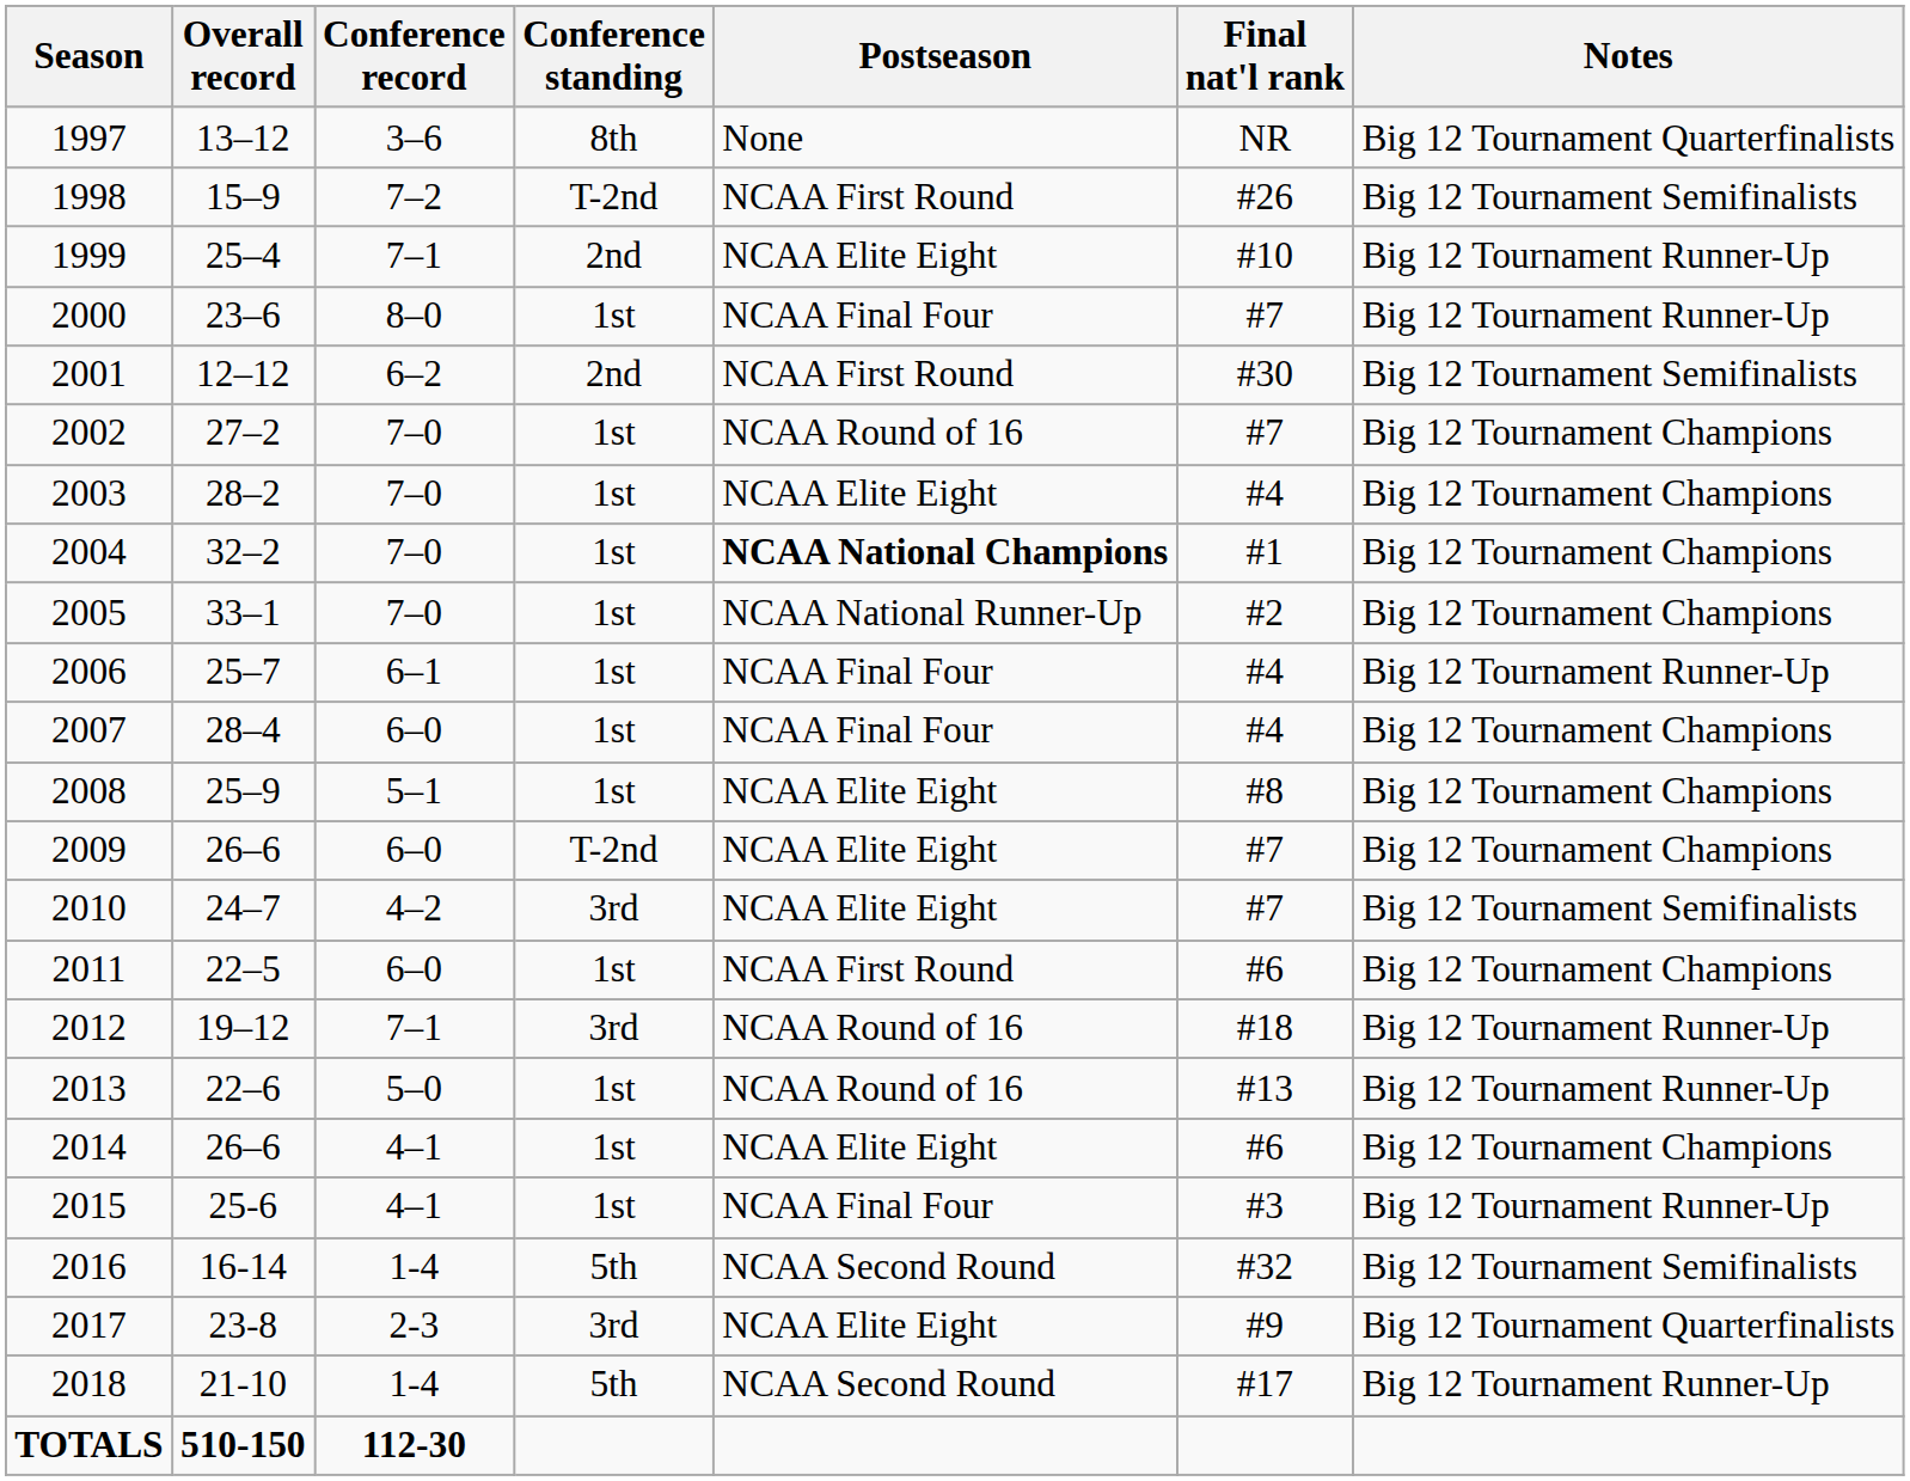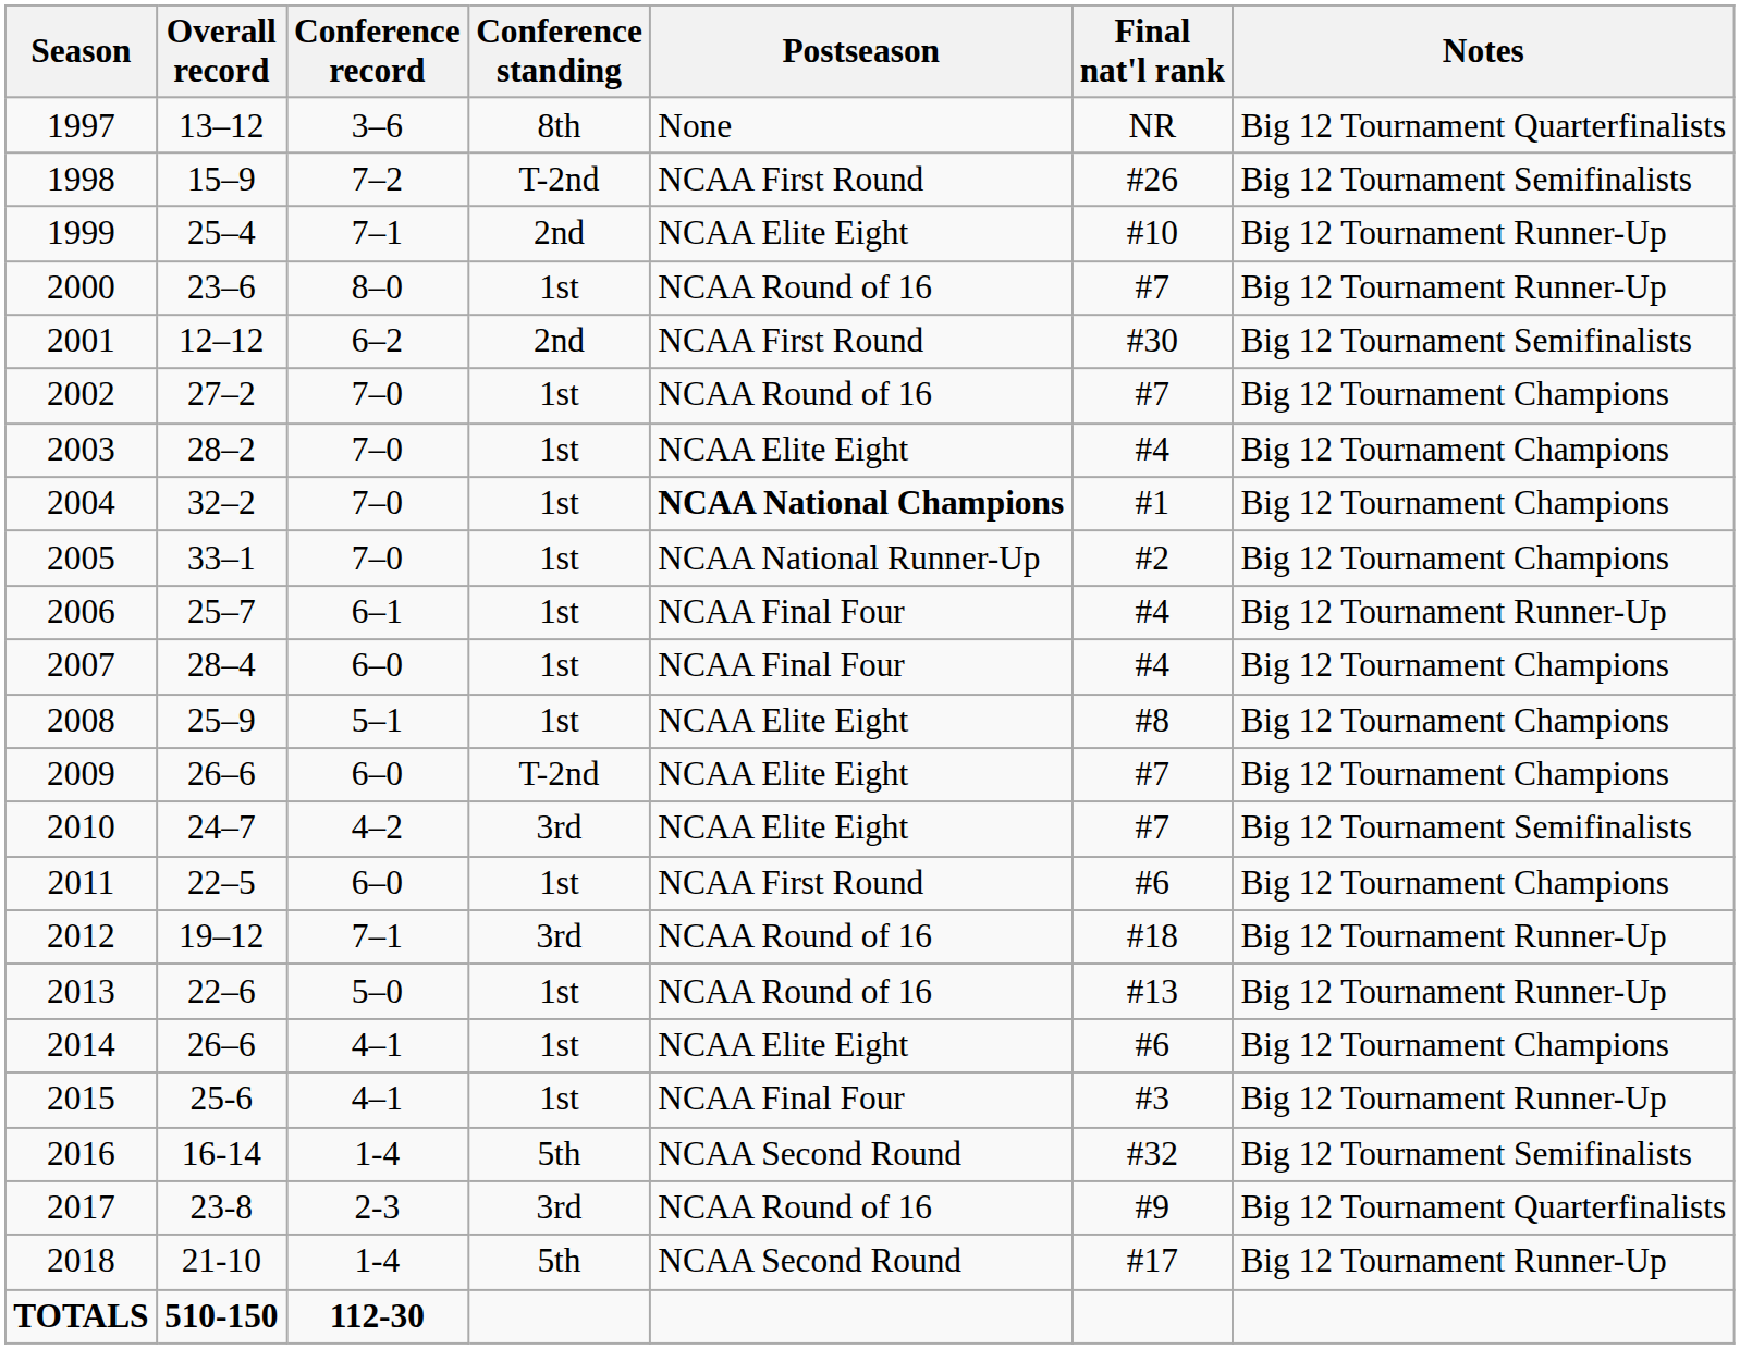 <table class="wikitable" style="text-align:center">
 <tr bgcolor="#CCCCCC">
 <th>Season</th>
 <th>Overall<br> record</th>
 <th>Conference<br> record</th>
 <th>Conference<br> standing</th>
 <th>Postseason</th>
 <th>Final<br> nat'l rank</th>
 <th>Notes</th>
 </tr>
 <tr>
 <td>1997</td>
 <td>13–12</td>
 <td>3–6</td>
 <td>8th</td>
 <td style="text-align:left">None</td>
 <td style="text-align:center">NR</td>
 <td style="text-align:left">Big 12 Tournament Quarterfinalists</td>
 </tr>
 <tr>
 <td>1998</td>
 <td>15–9</td>
 <td>7–2</td>
 <td>T-2nd</td>
 <td style="text-align:left">NCAA First Round</td>
 <td style="text-align:center">#26</td>
 <td style="text-align:left">Big 12 Tournament Semifinalists</td>
 </tr>
 <tr>
 <td>1999</td>
 <td>25–4</td>
 <td>7–1</td>
 <td>2nd</td>
 <td style="text-align:left">NCAA Elite Eight</td>
 <td style="text-align:center">#10</td>
 <td style="text-align:left">Big 12 Tournament Runner-Up</td>
 </tr>
 <tr>
 <td>2000</td>
 <td>23–6</td>
 <td>8–0</td>
 <td>1st</td>
-<td style="text-align:left">NCAA Final Four</td>
+<td style="text-align:left">NCAA Round of 16</td>
 <td style="text-align:center">#7</td>
 <td style="text-align:left">Big 12 Tournament Runner-Up</td>
 </tr>
 <tr>
 <td>2001</td>
 <td>12–12</td>
 <td>6–2</td>
 <td>2nd</td>
 <td style="text-align:left">NCAA First Round</td>
 <td style="text-align:center">#30</td>
 <td style="text-align:left">Big 12 Tournament Semifinalists</td>
 </tr>
 <tr>
 <td>2002</td>
 <td>27–2</td>
 <td>7–0</td>
 <td>1st</td>
 <td style="text-align:left">NCAA Round of 16</td>
 <td style="text-align:center">#7</td>
 <td style="text-align:left">Big 12 Tournament Champions</td>
 </tr>
 <tr>
 <td>2003</td>
 <td>28–2</td>
 <td>7–0</td>
 <td>1st</td>
 <td style="text-align:left">NCAA Elite Eight</td>
 <td style="text-align:center">#4</td>
 <td style="text-align:left">Big 12 Tournament Champions</td>
 </tr>
 <tr>
 <td>2004</td>
 <td>32–2</td>
 <td>7–0</td>
 <td>1st</td>
 <td style="text-align:left"><strong>NCAA National Champions</strong></td>
 <td style="text-align:center">#1</td>
 <td style="text-align:left">Big 12 Tournament Champions</td>
 </tr>
 <tr>
 <td>2005</td>
 <td>33–1</td>
 <td>7–0</td>
 <td>1st</td>
 <td style="text-align:left">NCAA National Runner-Up</td>
 <td style="text-align:center">#2</td>
 <td style="text-align:left">Big 12 Tournament Champions</td>
 </tr>
 <tr>
 <td>2006</td>
 <td>25–7</td>
 <td>6–1</td>
 <td>1st</td>
 <td style="text-align:left">NCAA Final Four</td>
 <td style="text-align:center">#4</td>
 <td style="text-align:left">Big 12 Tournament Runner-Up</td>
 </tr>
 <tr>
 <td>2007</td>
 <td>28–4</td>
 <td>6–0</td>
 <td>1st</td>
 <td style="text-align:left">NCAA Final Four</td>
 <td style="text-align:center">#4</td>
 <td style="text-align:left">Big 12 Tournament Champions</td>
 </tr>
 <tr>
 <td>2008</td>
 <td>25–9</td>
 <td>5–1</td>
 <td>1st</td>
 <td style="text-align:left">NCAA Elite Eight</td>
 <td style="text-align:center">#8</td>
 <td style="text-align:left">Big 12 Tournament Champions</td>
 </tr>
 <tr>
 <td>2009</td>
 <td>26–6</td>
 <td>6–0</td>
 <td>T-2nd</td>
 <td style="text-align:left">NCAA Elite Eight</td>
 <td style="text-align:center">#7</td>
 <td style="text-align:left">Big 12 Tournament Champions</td>
 </tr>
 <tr>
 <td>2010</td>
 <td>24–7</td>
 <td>4–2</td>
 <td>3rd</td>
 <td style="text-align:left">NCAA Elite Eight</td>
 <td style="text-align:center">#7</td>
 <td style="text-align:left">Big 12 Tournament Semifinalists</td>
 </tr>
 <tr>
 <td>2011</td>
 <td>22–5</td>
 <td>6–0</td>
 <td>1st</td>
 <td style="text-align:left">NCAA First Round</td>
 <td style="text-align:center">#6</td>
 <td style="text-align:left">Big 12 Tournament Champions</td>
 </tr>
 <tr>
 <td>2012</td>
 <td>19–12</td>
 <td>7–1</td>
 <td>3rd</td>
 <td style="text-align:left">NCAA Round of 16</td>
 <td style="text-align:center">#18</td>
 <td style="text-align:left">Big 12 Tournament Runner-Up</td>
 </tr>
 <tr>
 <td>2013</td>
 <td>22–6</td>
 <td>5–0</td>
 <td>1st</td>
 <td style="text-align:left">NCAA Round of 16</td>
 <td style="text-align:center">#13</td>
 <td style="text-align:left">Big 12 Tournament Runner-Up</td>
 </tr>
 <tr>
 <td>2014</td>
 <td>26–6</td>
 <td>4–1</td>
 <td>1st</td>
 <td style="text-align:left">NCAA Elite Eight</td>
 <td style="text-align:center">#6</td>
 <td style="text-align:left">Big 12 Tournament Champions</td>
 </tr>
 <tr>
 <td>2015</td>
 <td>25-6</td>
 <td>4–1</td>
 <td>1st</td>
 <td style="text-align:left">NCAA Final Four</td>
 <td style="text-align:center">#3</td>
 <td style="text-align:left">Big 12 Tournament Runner-Up</td>
 </tr>
 <tr>
 <td>2016</td>
 <td>16-14</td>
 <td>1-4</td>
 <td>5th</td>
 <td style="text-align:left">NCAA Second Round</td>
 <td style="text-align:center">#32</td>
 <td style="text-align:left">Big 12 Tournament Semifinalists</td>
 </tr>
 <tr>
 <td>2017</td>
 <td>23-8</td>
 <td>2-3</td>
 <td>3rd</td>
-<td style="text-align:left">NCAA Elite Eight</td>
+<td style="text-align:left">NCAA Round of 16</td>
 <td style="text-align:center">#9</td>
 <td style="text-align:left">Big 12 Tournament Quarterfinalists</td>
 </tr>
 <tr>
 <td>2018</td>
 <td>21-10</td>
 <td>1-4</td>
 <td>5th</td>
 <td style="text-align:left">NCAA Second Round</td>
 <td style="text-align:center">#17</td>
 <td style="text-align:left">Big 12 Tournament Runner-Up</td>
 </tr>
 <tr>
 <td><strong>TOTALS</strong></td>
 <td><strong>510-150</strong></td>
 <td><strong>112-30</strong></td>
 <td></td>
 <td></td>
 <td></td>
 </tr>
 </table>
